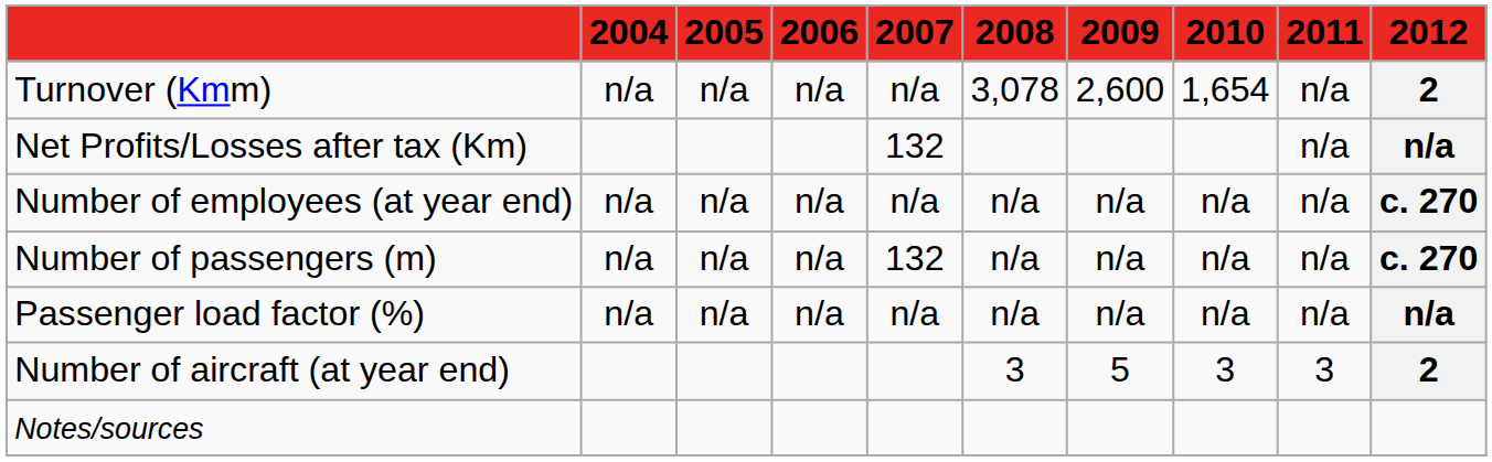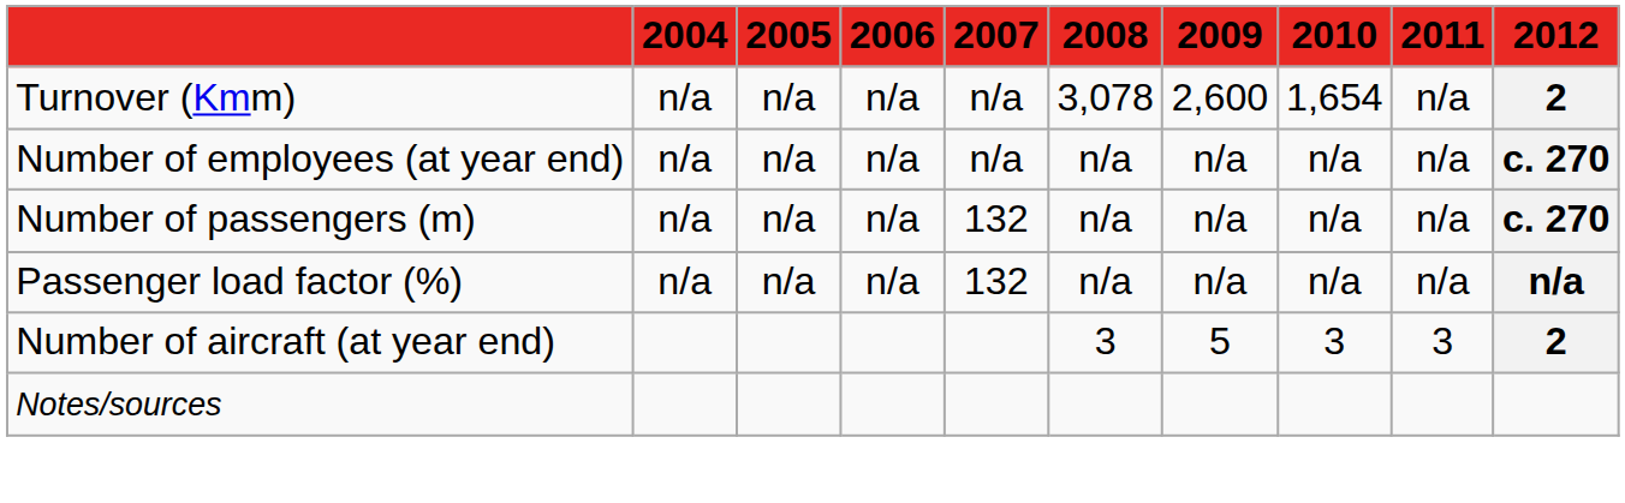 <table class="wikitable"  style="margin:1em auto;">
 <tr style="text-align:center;">
 <th style="background: #EA2924;"></th>
 <th style="background: #EA2924;"><span>2004</span></th>
 <th style="background: #EA2924;"><span>2005</span></th>
 <th style="background: #EA2924;"><span>2006</span></th>
 <th style="background: #EA2924;"><span>2007</span></th>
 <th style="background: #EA2924;"><span>2008</span></th>
 <th style="background: #EA2924;"><span>2009</span></th>
 <th style="background: #EA2924;"><span>2010</span></th>
 <th style="background: #EA2924;"><span>2011</span></th>
 <th style="background: #EA2924;"><span>2012</span></th>
 </tr>
 <tr>
 <td>Turnover (<a href='#'>Km</a>m)</td>
 <td align=center>n/a</td>
 <td align=center>n/a</td>
 <td align=center>n/a</td>
 <td align=center>n/a</td>
 <td align=center>3,078</td>
 <td align=center>2,600</td>
 <td align=center>1,654</td>
 <td align=center>n/a</td>
 <th align=center>2</th>
-</tr>
-<tr>
-<td>Net Profits/Losses after tax (Km)</td>
-<td align=center></td>
-<td align=center></td>
-<td align=center></td>
-<td align=center>132</td>
-<td align=center></td>
-<td align=center></td>
-<td align=center></td>
-<td align=center>n/a</td>
-<th align=center>n/a</th>
 </tr>
 <tr>
 <td>Number of employees (at year end)</td>
 <td align=center>n/a</td>
 <td align=center>n/a</td>
 <td align=center>n/a</td>
 <td align=center>n/a</td>
 <td align=center>n/a</td>
 <td align=center>n/a</td>
 <td align=center>n/a</td>
 <td align=center>n/a</td>
 <th align=center>c. 270</th>
 </tr>
 <tr>
 <td>Number of passengers (m)</td>
 <td align=center>n/a</td>
 <td align=center>n/a</td>
 <td align=center>n/a</td>
 <td align=center>132</td>
 <td align=center>n/a</td>
 <td align=center>n/a</td>
 <td align=center>n/a</td>
 <td align=center>n/a</td>
 <th align=center>c. 270</th>
 </tr>
 <tr>
 <td>Passenger load factor (%)</td>
 <td align=center>n/a</td>
 <td align=center>n/a</td>
 <td align=center>n/a</td>
-<td align=center>n/a</td>
+<td align=center>132</td>
 <td align=center>n/a</td>
 <td align=center>n/a</td>
 <td align=center>n/a</td>
 <td align=center>n/a</td>
 <th align=center>n/a</th>
 </tr>
 <tr>
 <td>Number of aircraft (at year end)</td>
 <td align=center></td>
 <td align=center></td>
 <td align=center></td>
 <td align=center></td>
 <td align=center>3</td>
 <td align=center>5</td>
 <td align=center>3</td>
 <td align=center>3</td>
 <th align=center>2</th>
 </tr>
 <tr>
 <td><small><em>Notes/sources</em></small></td>
 <td align=center></td>
 <td align=center></td>
 <td align=center></td>
 <td align=center></td>
 <td align=center></td>
 <td align=center></td>
 <td align=center></td>
 <td align=center></td>
 <td align=center></td>
 </tr>
 </table>
